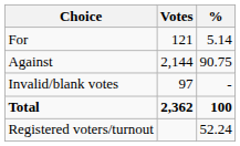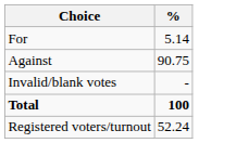 <table class=wikitable style=text-align:right>
 <tr>
 <th>Choice</th>
-<th>Votes</th>
 <th>%</th>
 </tr>
 <tr>
 <td align=left>For</td>
-<td>121</td>
 <td>5.14</td>
 </tr>
 <tr>
 <td align=left>Against</td>
-<td>2,144</td>
 <td>90.75</td>
 </tr>
 <tr>
 <td align=left>Invalid/blank votes</td>
-<td>97</td>
 <td>-</td>
 </tr>
 <tr>
 <td align=left><strong>Total</strong></td>
-<td><strong>2,362</strong></td>
 <td><strong>100</strong></td>
 </tr>
 <tr>
 <td align=left>Registered voters/turnout</td>
-<td></td>
 <td>52.24</td>
 </tr>
 </table>
